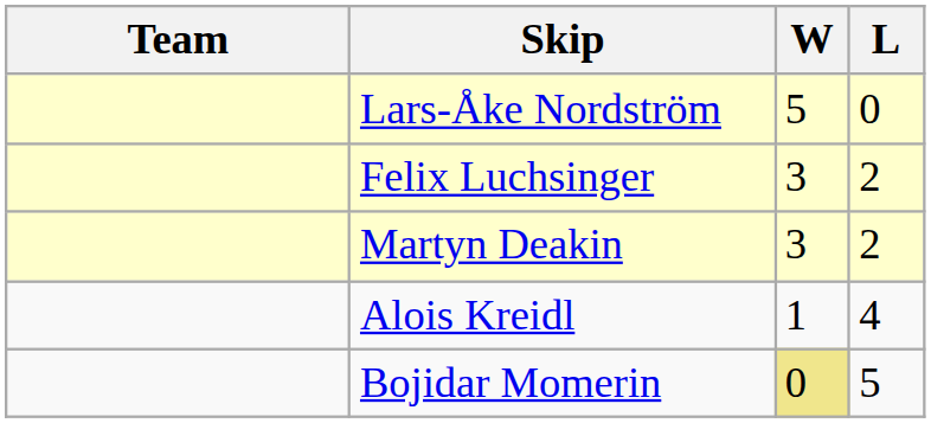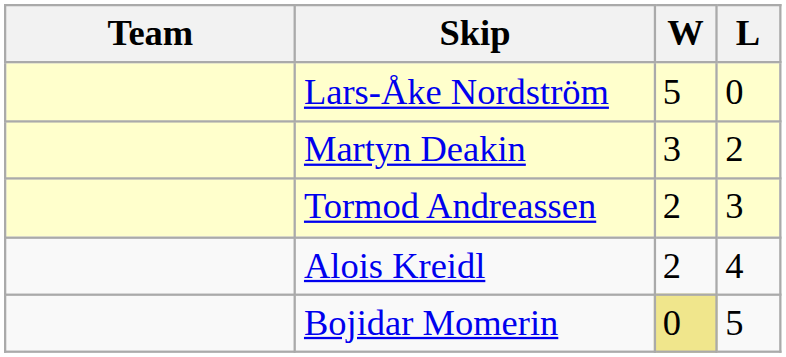 <table class="wikitable">
 <tr>
 <th width="120">Team</th>
 <th width="150">Skip</th>
 <th width="20">W</th>
 <th width="20">L</th>
 </tr>
 <tr bgcolor="#ffffcc">
 <td></td>
 <td><a href='#'>Lars-Åke Nordström</a></td>
 <td>5</td>
 <td>0</td>
 </tr>
 <tr bgcolor="#ffffcc">
 <td></td>
-<td><a href='#'>Felix Luchsinger</a></td>
+<td><a href='#'>Martyn Deakin</a></td>
 <td>3</td>
 <td>2</td>
 </tr>
 <tr bgcolor="#ffffcc">
 <td></td>
-<td><a href='#'>Martyn Deakin</a></td>
+<td><a href='#'>Tormod Andreassen</a></td>
+<td>2</td>
 <td>3</td>
-<td>2</td>
 </tr>
 <tr>
 <td></td>
 <td><a href='#'>Alois Kreidl</a></td>
-<td>1</td>
+<td>2</td>
 <td>4</td>
 </tr>
 <tr>
 <td></td>
 <td><a href='#'>Bojidar Momerin</a></td>
 <td style="background: khaki;">0</td>
 <td>5</td>
 </tr>
 </table>
